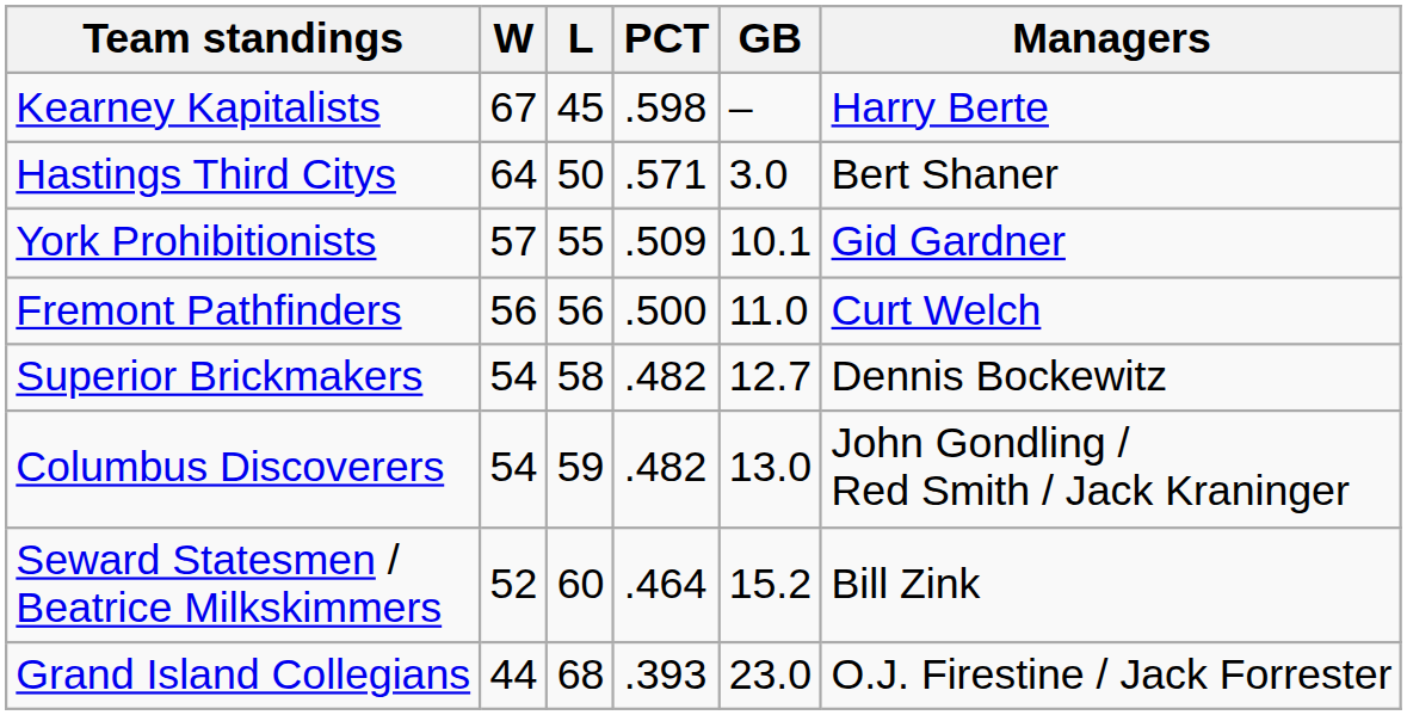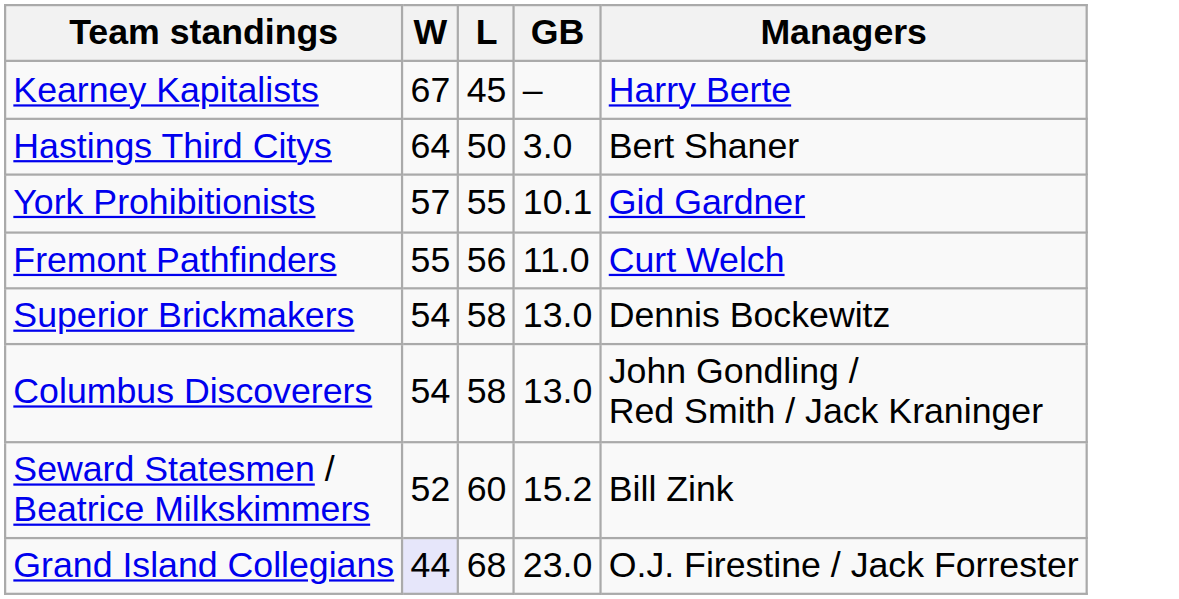 <table class="wikitable">
 <tr>
 <th>Team standings</th>
 <th>W</th>
 <th>L</th>
-<th>PCT</th>
 <th>GB</th>
 <th>Managers</th>
 </tr>
 <tr>
 <td><a href='#'>Kearney Kapitalists</a></td>
 <td>67</td>
 <td>45</td>
-<td>.598</td>
 <td>–</td>
 <td><a href='#'>Harry Berte</a></td>
 </tr>
 <tr>
 <td><a href='#'>Hastings Third Citys</a></td>
 <td>64</td>
 <td>50</td>
-<td>.571</td>
 <td>3.0</td>
 <td>Bert Shaner</td>
 </tr>
 <tr>
 <td><a href='#'>York Prohibitionists</a></td>
 <td>57</td>
 <td>55</td>
-<td>.509</td>
 <td>10.1</td>
 <td><a href='#'>Gid Gardner</a></td>
 </tr>
 <tr>
 <td><a href='#'>Fremont Pathfinders</a></td>
+<td>55</td>
 <td>56</td>
-<td>56</td>
-<td>.500</td>
 <td>11.0</td>
 <td><a href='#'>Curt Welch</a></td>
 </tr>
 <tr>
 <td><a href='#'>Superior Brickmakers</a></td>
 <td>54</td>
 <td>58</td>
-<td>.482</td>
-<td>12.7</td>
+<td>13.0</td>
 <td>Dennis Bockewitz</td>
 </tr>
 <tr>
 <td><a href='#'>Columbus Discoverers</a></td>
 <td>54</td>
-<td>59</td>
-<td>.482</td>
+<td>58</td>
 <td>13.0</td>
 <td>John Gondling /<br> Red Smith / Jack Kraninger</td>
 </tr>
 <tr>
 <td><a href='#'>Seward Statesmen</a> / <br><a href='#'>Beatrice Milkskimmers</a></td>
 <td>52</td>
 <td>60</td>
-<td>.464</td>
 <td>15.2</td>
 <td>Bill Zink</td>
 </tr>
 <tr>
 <td><a href='#'>Grand Island Collegians</a></td>
-<td>44</td>
+<td style="background: lavender;">44</td>
 <td>68</td>
-<td>.393</td>
 <td>23.0</td>
 <td>O.J. Firestine / Jack Forrester</td>
 </tr>
 </table>
